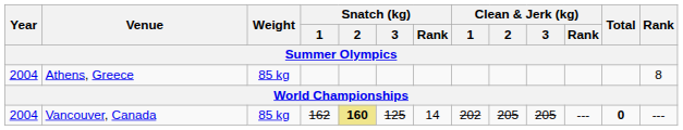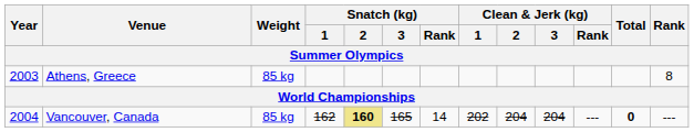 <table class = "wikitable" style="text-align:center;">
 <tr>
 <th rowspan=2 width=40>Year</th>
 <th rowspan=2 width=250>Venue</th>
 <th rowspan=2 width=60>Weight</th>
 <th colspan=4>Snatch (kg)</th>
 <th colspan=4>Clean & Jerk (kg)</th>
 <th rowspan=2 width=40>Total</th>
 <th rowspan=2 width=40>Rank</th>
 </tr>
 <tr>
 <th width=40>1</th>
 <th width=40>2</th>
 <th width=40>3</th>
 <th width=40>Rank</th>
 <th width=40>1</th>
 <th width=40>2</th>
 <th width=40>3</th>
 <th width=40>Rank</th>
 </tr>
 <tr>
 <th colspan=13><a href='#'>Summer Olympics</a></th>
 </tr>
 <tr>
-<td><a href='#'>2004</a></td>
+<td><a href='#'>2003</a></td>
 <td align=left> <a href='#'>Athens</a>, <a href='#'>Greece</a></td>
 <td><a href='#'>85 kg</a></td>
 <td></td>
 <td></td>
 <td></td>
 <td></td>
 <td></td>
 <td></td>
 <td></td>
 <td></td>
 <td></td>
 <td>8</td>
 </tr>
 <tr>
 <th colspan=13><a href='#'>World Championships</a></th>
 </tr>
 <tr>
 <td><a href='#'>2004</a></td>
 <td align=left> <a href='#'>Vancouver</a>, <a href='#'>Canada</a></td>
 <td><a href='#'>85 kg</a></td>
 <td><s>162</s></td>
 <td style="background: khaki;"><strong>160</strong></td>
-<td><s>125</s></td>
+<td><s>165</s></td>
 <td>14</td>
 <td><s>202</s></td>
-<td><s>205</s></td>
-<td><s>205</s></td>
+<td><s>204</s></td>
+<td><s>204</s></td>
 <td>---</td>
 <td><strong>0</strong></td>
 <td>---</td>
 </tr>
 </table>
